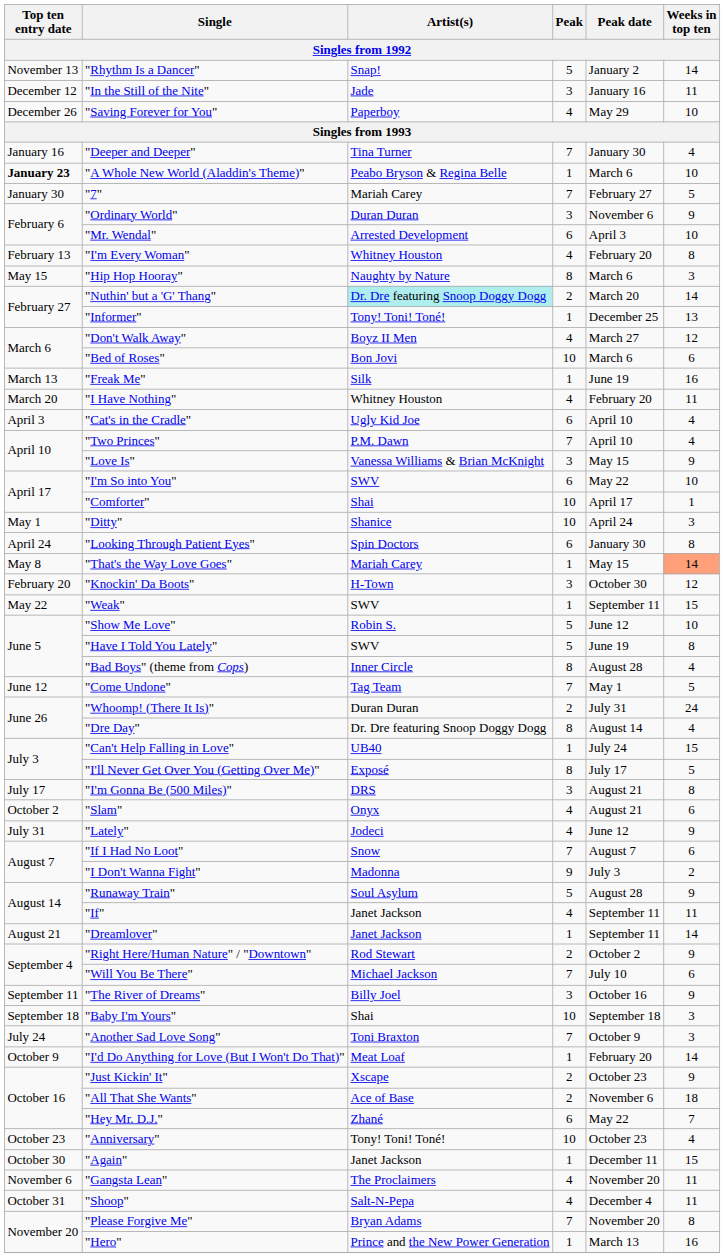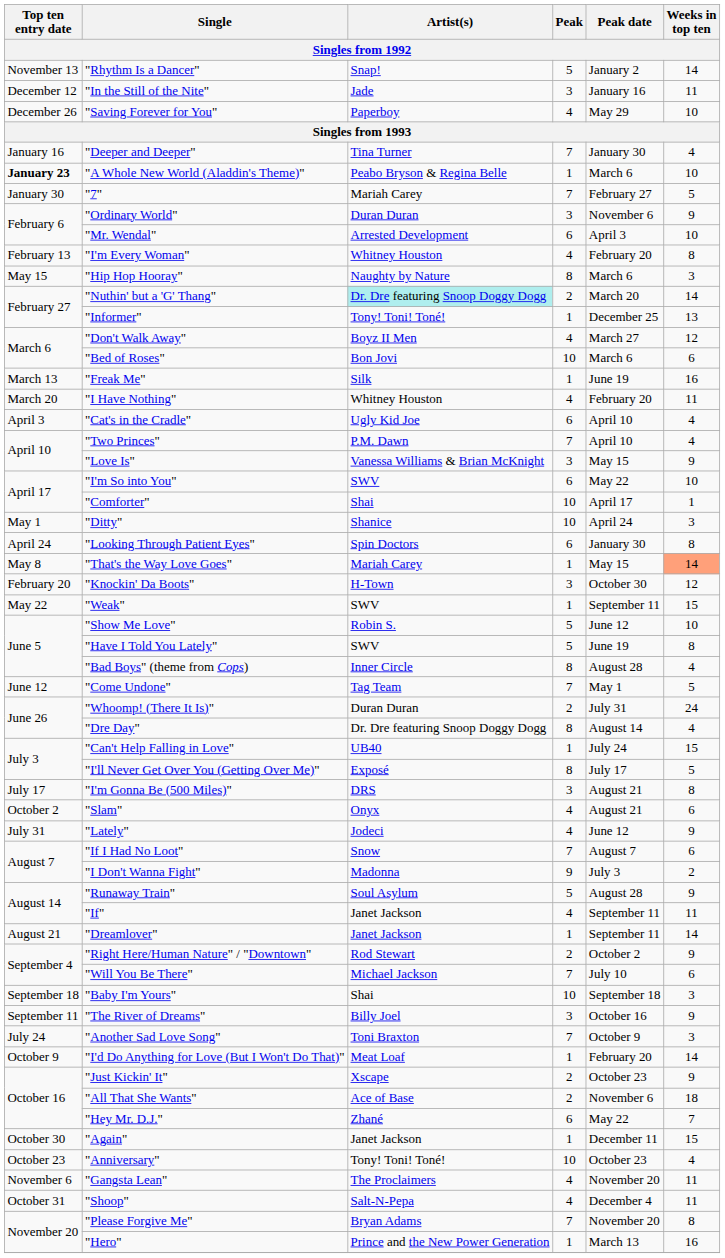 <table class="wikitable sortable">
 <tr>
 <th>Top ten<br>entry date</th>
 <th>Single</th>
 <th>Artist(s)</th>
 <th data-sort-type="number">Peak</th>
 <th>Peak date</th>
 <th data-sort-type="number">Weeks in<br>top ten</th>
 </tr>
 <tr>
 <th colspan=6><a href='#'>Singles from 1992</a></th>
 </tr>
 <tr>
 <td>November 13</td>
 <td>"<a href='#'>Rhythm Is a Dancer</a>"</td>
 <td><a href='#'>Snap!</a></td>
 <td align=center>5</td>
 <td>January 2</td>
 <td align=center>14</td>
 </tr>
 <tr>
 <td>December 12</td>
 <td>"<a href='#'>In the Still of the Nite</a>"</td>
 <td><a href='#'>Jade</a></td>
 <td align=center>3</td>
 <td>January 16</td>
 <td align=center>11</td>
 </tr>
 <tr>
 <td>December 26</td>
 <td>"<a href='#'>Saving Forever for You</a>"</td>
 <td><a href='#'>Paperboy</a></td>
 <td align=center>4</td>
 <td>May 29</td>
 <td align=center>10</td>
 </tr>
 <tr>
 <th colspan=6>Singles from 1993</th>
 </tr>
 <tr>
 <td>January 16</td>
 <td>"<a href='#'>Deeper and Deeper</a>"</td>
 <td><a href='#'>Tina Turner</a></td>
 <td align=center>7</td>
 <td>January 30</td>
 <td align=center>4</td>
 </tr>
 <tr>
 <td><strong>January 23</strong></td>
 <td>"<a href='#'>A Whole New World (Aladdin's Theme)</a>"</td>
 <td><a href='#'>Peabo Bryson</a> & <a href='#'>Regina Belle</a></td>
 <td align=center>1</td>
 <td>March 6</td>
 <td align=center>10</td>
 </tr>
 <tr>
 <td>January 30</td>
 <td>"<a href='#'>7</a>"</td>
 <td>Mariah Carey</td>
 <td align=center>7</td>
 <td>February 27</td>
 <td align=center>5</td>
 </tr>
 <tr>
 <td rowspan="2">February 6</td>
 <td>"<a href='#'>Ordinary World</a>"</td>
 <td><a href='#'>Duran Duran</a></td>
 <td align=center>3</td>
 <td>November 6</td>
 <td align=center>9</td>
 </tr>
 <tr>
 <td>"<a href='#'>Mr. Wendal</a>"</td>
 <td><a href='#'>Arrested Development</a></td>
 <td align=center>6</td>
 <td>April 3</td>
 <td align=center>10</td>
 </tr>
 <tr>
 <td>February 13</td>
 <td>"<a href='#'>I'm Every Woman</a>"</td>
 <td><a href='#'>Whitney Houston</a></td>
 <td align=center>4</td>
 <td>February 20</td>
 <td align=center>8</td>
 </tr>
 <tr>
 <td>May 15</td>
 <td>"<a href='#'>Hip Hop Hooray</a>"</td>
 <td><a href='#'>Naughty by Nature</a></td>
 <td align=center>8</td>
 <td>March 6</td>
 <td align=center>3</td>
 </tr>
 <tr>
 <td rowspan="2">February 27</td>
 <td>"<a href='#'>Nuthin' but a 'G' Thang</a>"</td>
 <td style="background: paleturquoise;"><a href='#'>Dr. Dre</a> featuring <a href='#'>Snoop Doggy Dogg</a></td>
 <td align=center>2</td>
 <td>March 20</td>
 <td align=center>14</td>
 </tr>
 <tr>
 <td>"<a href='#'>Informer</a>"</td>
 <td><a href='#'>Tony! Toni! Toné!</a></td>
 <td align=center>1</td>
 <td>December 25</td>
 <td align=center>13</td>
 </tr>
 <tr>
 <td rowspan="2">March 6</td>
 <td>"<a href='#'>Don't Walk Away</a>"</td>
 <td><a href='#'>Boyz II Men</a></td>
 <td align=center>4</td>
 <td>March 27</td>
 <td align=center>12</td>
 </tr>
 <tr>
 <td>"<a href='#'>Bed of Roses</a>"</td>
 <td><a href='#'>Bon Jovi</a></td>
 <td align=center>10</td>
 <td>March 6</td>
 <td align=center>6</td>
 </tr>
 <tr>
 <td>March 13</td>
 <td>"<a href='#'>Freak Me</a>"</td>
 <td><a href='#'>Silk</a></td>
 <td align=center>1</td>
 <td>June 19</td>
 <td align=center>16</td>
 </tr>
 <tr>
 <td>March 20</td>
 <td>"<a href='#'>I Have Nothing</a>"</td>
 <td>Whitney Houston</td>
 <td align=center>4</td>
 <td>February 20</td>
 <td align=center>11</td>
 </tr>
 <tr>
 <td>April 3</td>
 <td>"<a href='#'>Cat's in the Cradle</a>"</td>
 <td><a href='#'>Ugly Kid Joe</a></td>
 <td align=center>6</td>
 <td>April 10</td>
 <td align=center>4</td>
 </tr>
 <tr>
 <td rowspan="2">April 10</td>
 <td>"<a href='#'>Two Princes</a>"</td>
 <td><a href='#'>P.M. Dawn</a></td>
 <td align=center>7</td>
 <td>April 10</td>
 <td align=center>4</td>
 </tr>
 <tr>
 <td>"<a href='#'>Love Is</a>"</td>
 <td><a href='#'>Vanessa Williams</a> & <a href='#'>Brian McKnight</a></td>
 <td align=center>3</td>
 <td>May 15</td>
 <td align=center>9</td>
 </tr>
 <tr>
 <td rowspan="2">April 17</td>
 <td>"<a href='#'>I'm So into You</a>"</td>
 <td><a href='#'>SWV</a></td>
 <td align=center>6</td>
 <td>May 22</td>
 <td align=center>10</td>
 </tr>
 <tr>
 <td>"<a href='#'>Comforter</a>"</td>
 <td><a href='#'>Shai</a></td>
 <td align=center>10</td>
 <td>April 17</td>
 <td align=center>1</td>
 </tr>
 <tr>
 <td>May 1</td>
 <td>"<a href='#'>Ditty</a>"</td>
 <td><a href='#'>Shanice</a></td>
 <td align=center>10</td>
 <td>April 24</td>
 <td align=center>3</td>
 </tr>
 <tr>
 <td>April 24</td>
 <td>"<a href='#'>Looking Through Patient Eyes</a>"</td>
 <td><a href='#'>Spin Doctors</a></td>
 <td align=center>6</td>
 <td>January 30</td>
 <td align=center>8</td>
 </tr>
 <tr>
 <td>May 8</td>
 <td>"<a href='#'>That's the Way Love Goes</a>"</td>
 <td><a href='#'>Mariah Carey</a></td>
 <td align=center>1</td>
 <td>May 15</td>
 <td align=center style="background: lightsalmon;">14</td>
 </tr>
 <tr>
 <td>February 20</td>
 <td>"<a href='#'>Knockin' Da Boots</a>"</td>
 <td><a href='#'>H-Town</a></td>
 <td align=center>3</td>
 <td>October 30</td>
 <td align=center>12</td>
 </tr>
 <tr>
 <td>May 22</td>
 <td>"<a href='#'>Weak</a>"</td>
 <td>SWV</td>
 <td align=center>1</td>
 <td>September 11</td>
 <td align=center>15</td>
 </tr>
 <tr>
 <td rowspan="3">June 5</td>
 <td>"<a href='#'>Show Me Love</a>"</td>
 <td><a href='#'>Robin S.</a></td>
 <td align=center>5</td>
 <td>June 12</td>
 <td align=center>10</td>
 </tr>
 <tr>
 <td>"<a href='#'>Have I Told You Lately</a>"</td>
 <td>SWV</td>
 <td align=center>5</td>
 <td>June 19</td>
 <td align=center>8</td>
 </tr>
 <tr>
 <td>"<a href='#'>Bad Boys</a>" (theme from <em><a href='#'>Cops</a></em>)</td>
 <td><a href='#'>Inner Circle</a></td>
 <td align=center>8</td>
 <td>August 28</td>
 <td align=center>4</td>
 </tr>
 <tr>
 <td>June 12</td>
 <td>"<a href='#'>Come Undone</a>"</td>
 <td><a href='#'>Tag Team</a></td>
 <td align=center>7</td>
 <td>May 1</td>
 <td align=center>5</td>
 </tr>
 <tr>
 <td rowspan="2">June 26</td>
 <td>"<a href='#'>Whoomp! (There It Is)</a>"</td>
 <td>Duran Duran</td>
 <td align=center>2</td>
 <td>July 31</td>
 <td align=center>24</td>
 </tr>
 <tr>
 <td>"<a href='#'>Dre Day</a>"</td>
 <td>Dr. Dre featuring Snoop Doggy Dogg</td>
 <td align=center>8</td>
 <td>August 14</td>
 <td align=center>4</td>
 </tr>
 <tr>
 <td rowspan="2">July 3</td>
 <td>"<a href='#'>Can't Help Falling in Love</a>"</td>
 <td><a href='#'>UB40</a></td>
 <td align=center>1</td>
 <td>July 24</td>
 <td align=center>15</td>
 </tr>
 <tr>
 <td>"<a href='#'>I'll Never Get Over You (Getting Over Me)</a>"</td>
 <td><a href='#'>Exposé</a></td>
 <td align=center>8</td>
 <td>July 17</td>
 <td align=center>5</td>
 </tr>
 <tr>
 <td>July 17</td>
 <td>"<a href='#'>I'm Gonna Be (500 Miles)</a>"</td>
 <td><a href='#'>DRS</a></td>
 <td align=center>3</td>
 <td>August 21</td>
 <td align=center>8</td>
 </tr>
 <tr>
 <td>October 2</td>
 <td>"<a href='#'>Slam</a>"</td>
 <td><a href='#'>Onyx</a></td>
 <td align=center>4</td>
 <td>August 21</td>
 <td align=center>6</td>
 </tr>
 <tr>
 <td>July 31</td>
 <td>"<a href='#'>Lately</a>"</td>
 <td><a href='#'>Jodeci</a></td>
 <td align=center>4</td>
 <td>June 12</td>
 <td align=center>9</td>
 </tr>
 <tr>
 <td rowspan="2">August 7</td>
 <td>"<a href='#'>If I Had No Loot</a>"</td>
 <td><a href='#'>Snow</a></td>
 <td align=center>7</td>
 <td>August 7</td>
 <td align=center>6</td>
 </tr>
 <tr>
 <td>"<a href='#'>I Don't Wanna Fight</a>"</td>
 <td><a href='#'>Madonna</a></td>
 <td align=center>9</td>
 <td>July 3</td>
 <td align=center>2</td>
 </tr>
 <tr>
 <td rowspan="2">August 14</td>
 <td>"<a href='#'>Runaway Train</a>"</td>
 <td><a href='#'>Soul Asylum</a></td>
 <td align=center>5</td>
 <td>August 28</td>
 <td align=center>9</td>
 </tr>
 <tr>
 <td>"<a href='#'>If</a>"</td>
 <td>Janet Jackson</td>
 <td align=center>4</td>
 <td>September 11</td>
 <td align=center>11</td>
 </tr>
 <tr>
 <td>August 21</td>
 <td>"<a href='#'>Dreamlover</a>"</td>
 <td><a href='#'>Janet Jackson</a></td>
 <td align=center>1</td>
 <td>September 11</td>
 <td align=center>14</td>
 </tr>
 <tr>
 <td rowspan="2">September 4</td>
 <td>"<a href='#'>Right Here/Human Nature</a>" / "<a href='#'>Downtown</a>"</td>
 <td><a href='#'>Rod Stewart</a></td>
 <td align=center>2</td>
 <td>October 2</td>
 <td align=center>9</td>
 </tr>
 <tr>
 <td>"<a href='#'>Will You Be There</a>"</td>
 <td><a href='#'>Michael Jackson</a></td>
 <td align=center>7</td>
 <td>July 10</td>
 <td align=center>6</td>
 </tr>
 <tr>
+<td>September 18</td>
+<td>"<a href='#'>Baby I'm Yours</a>"</td>
+<td>Shai</td>
+<td align=center>10</td>
+<td>September 18</td>
+<td align=center>3</td>
+</tr>
+<tr>
 <td>September 11</td>
 <td>"<a href='#'>The River of Dreams</a>"</td>
 <td><a href='#'>Billy Joel</a></td>
 <td align=center>3</td>
 <td>October 16</td>
 <td align=center>9</td>
-</tr>
-<tr>
-<td>September 18</td>
-<td>"<a href='#'>Baby I'm Yours</a>"</td>
-<td>Shai</td>
-<td align=center>10</td>
-<td>September 18</td>
-<td align=center>3</td>
 </tr>
 <tr>
 <td>July 24</td>
 <td>"<a href='#'>Another Sad Love Song</a>"</td>
 <td><a href='#'>Toni Braxton</a></td>
 <td align=center>7</td>
 <td>October 9</td>
 <td align=center>3</td>
 </tr>
 <tr>
 <td>October 9</td>
 <td>"<a href='#'>I'd Do Anything for Love (But I Won't Do That)</a>"</td>
 <td><a href='#'>Meat Loaf</a></td>
 <td align=center>1</td>
 <td>February 20</td>
 <td align=center>14</td>
 </tr>
 <tr>
 <td rowspan="3">October 16</td>
 <td>"<a href='#'>Just Kickin' It</a>"</td>
 <td><a href='#'>Xscape</a></td>
 <td align=center>2</td>
 <td>October 23</td>
 <td align=center>9</td>
 </tr>
 <tr>
 <td>"<a href='#'>All That She Wants</a>"</td>
 <td><a href='#'>Ace of Base</a></td>
 <td align=center>2</td>
 <td>November 6</td>
 <td align=center>18</td>
 </tr>
 <tr>
 <td>"<a href='#'>Hey Mr. D.J.</a>"</td>
 <td><a href='#'>Zhané</a></td>
 <td align=center>6</td>
 <td>May 22</td>
 <td align=center>7</td>
 </tr>
 <tr>
+<td>October 30</td>
+<td>"<a href='#'>Again</a>"</td>
+<td>Janet Jackson</td>
+<td align=center>1</td>
+<td>December 11</td>
+<td align=center>15</td>
+</tr>
+<tr>
 <td>October 23</td>
 <td>"<a href='#'>Anniversary</a>"</td>
 <td>Tony! Toni! Toné!</td>
 <td align=center>10</td>
 <td>October 23</td>
 <td align=center>4</td>
-</tr>
-<tr>
-<td>October 30</td>
-<td>"<a href='#'>Again</a>"</td>
-<td>Janet Jackson</td>
-<td align=center>1</td>
-<td>December 11</td>
-<td align=center>15</td>
 </tr>
 <tr>
 <td>November 6</td>
 <td>"<a href='#'>Gangsta Lean</a>"</td>
 <td><a href='#'>The Proclaimers</a></td>
 <td align=center>4</td>
 <td>November 20</td>
 <td align=center>11</td>
 </tr>
 <tr>
 <td>October 31</td>
 <td>"<a href='#'>Shoop</a>"</td>
 <td><a href='#'>Salt-N-Pepa</a></td>
 <td align=center>4</td>
 <td>December 4</td>
 <td align=center>11</td>
 </tr>
 <tr>
 <td rowspan="2">November 20</td>
 <td>"<a href='#'>Please Forgive Me</a>"</td>
 <td><a href='#'>Bryan Adams</a></td>
 <td align=center>7</td>
 <td>November 20</td>
 <td align=center>8</td>
 </tr>
 <tr>
 <td>"<a href='#'>Hero</a>"</td>
 <td><a href='#'>Prince</a> and <a href='#'>the New Power Generation</a></td>
 <td align=center>1</td>
 <td>March 13</td>
 <td align=center>16</td>
 </tr>
 <tr>
 </tr>
 </table>
